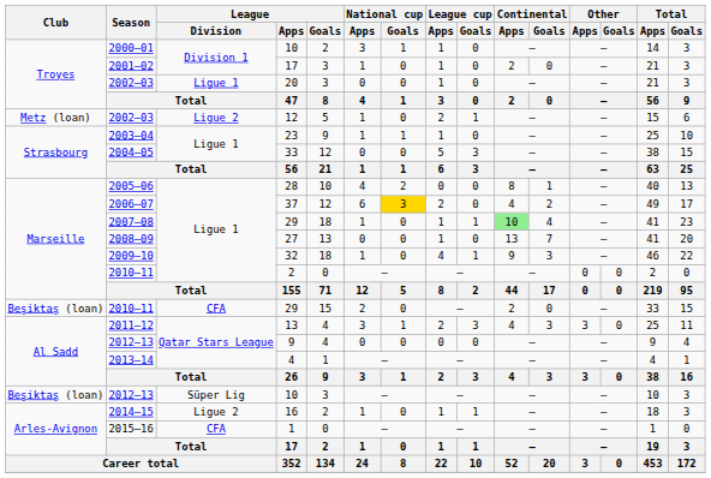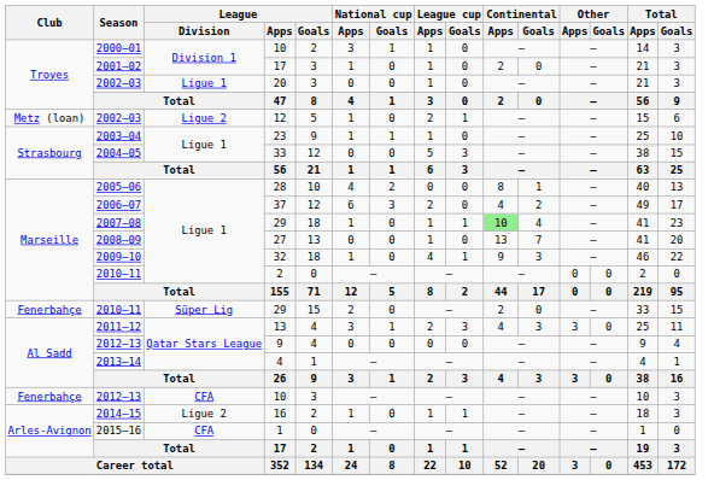 <table class="wikitable" style="text-align:center">
 <tr>
 <th rowspan="2">Club</th>
 <th rowspan="2">Season</th>
 <th colspan="3">League</th>
 <th colspan="2">National cup</th>
 <th colspan="2">League cup</th>
 <th colspan="2">Continental</th>
 <th colspan="2">Other</th>
 <th colspan="2">Total</th>
 </tr>
 <tr>
 <th>Division</th>
 <th>Apps</th>
 <th>Goals</th>
 <th>Apps</th>
 <th>Goals</th>
 <th>Apps</th>
 <th>Goals</th>
 <th>Apps</th>
 <th>Goals</th>
 <th>Apps</th>
 <th>Goals</th>
 <th>Apps</th>
 <th>Goals</th>
 </tr>
 <tr>
 <td rowspan="4"><a href='#'>Troyes</a></td>
 <td><a href='#'>2000–01</a></td>
 <td rowspan="2"><a href='#'>Division 1</a></td>
 <td>10</td>
 <td>2</td>
 <td>3</td>
 <td>1</td>
 <td>1</td>
 <td>0</td>
 <td colspan="2">—</td>
 <td colspan="2">—</td>
 <td>14</td>
 <td>3</td>
 </tr>
 <tr>
 <td><a href='#'>2001–02</a></td>
 <td>17</td>
 <td>3</td>
 <td>1</td>
 <td>0</td>
 <td>1</td>
 <td>0</td>
 <td>2</td>
 <td>0</td>
 <td colspan="2">—</td>
 <td>21</td>
 <td>3</td>
 </tr>
 <tr>
 <td><a href='#'>2002–03</a></td>
 <td><a href='#'>Ligue 1</a></td>
 <td>20</td>
 <td>3</td>
 <td>0</td>
 <td>0</td>
 <td>1</td>
 <td>0</td>
 <td colspan="2">—</td>
 <td colspan="2">—</td>
 <td>21</td>
 <td>3</td>
 </tr>
 <tr>
 <th colspan="2">Total</th>
 <th>47</th>
 <th>8</th>
 <th>4</th>
 <th>1</th>
 <th>3</th>
 <th>0</th>
 <th>2</th>
 <th>0</th>
 <th colspan="2">—</th>
 <th>56</th>
 <th>9</th>
 </tr>
 <tr>
 <td><a href='#'>Metz</a> (loan)</td>
 <td><a href='#'>2002–03</a></td>
 <td><a href='#'>Ligue 2</a></td>
 <td>12</td>
 <td>5</td>
 <td>1</td>
 <td>0</td>
 <td>2</td>
 <td>1</td>
 <td colspan="2">—</td>
 <td colspan="2">—</td>
 <td>15</td>
 <td>6</td>
 </tr>
 <tr>
 <td rowspan="3"><a href='#'>Strasbourg</a></td>
 <td><a href='#'>2003–04</a></td>
 <td rowspan="2">Ligue 1</td>
 <td>23</td>
 <td>9</td>
 <td>1</td>
 <td>1</td>
 <td>1</td>
 <td>0</td>
 <td colspan="2">—</td>
 <td colspan="2">—</td>
 <td>25</td>
 <td>10</td>
 </tr>
 <tr>
 <td><a href='#'>2004–05</a></td>
 <td>33</td>
 <td>12</td>
 <td>0</td>
 <td>0</td>
 <td>5</td>
 <td>3</td>
 <td colspan="2">—</td>
 <td colspan="2">—</td>
 <td>38</td>
 <td>15</td>
 </tr>
 <tr>
 <th colspan="2">Total</th>
 <th>56</th>
 <th>21</th>
 <th>1</th>
 <th>1</th>
 <th>6</th>
 <th>3</th>
 <th colspan="2">—</th>
 <th colspan="2">—</th>
 <th>63</th>
 <th>25</th>
 </tr>
 <tr>
 <td rowspan="7"><a href='#'>Marseille</a></td>
 <td><a href='#'>2005–06</a></td>
 <td rowspan="6">Ligue 1</td>
 <td>28</td>
 <td>10</td>
 <td>4</td>
 <td>2</td>
 <td>0</td>
 <td>0</td>
 <td>8</td>
 <td>1</td>
 <td colspan="2">—</td>
 <td>40</td>
 <td>13</td>
 </tr>
 <tr>
 <td><a href='#'>2006–07</a></td>
 <td>37</td>
 <td>12</td>
 <td>6</td>
-<td style="background: gold;">3</td>
+<td>3</td>
 <td>2</td>
 <td>0</td>
 <td>4</td>
 <td>2</td>
 <td colspan="2">—</td>
 <td>49</td>
 <td>17</td>
 </tr>
 <tr>
 <td><a href='#'>2007–08</a></td>
 <td>29</td>
 <td>18</td>
 <td>1</td>
 <td>0</td>
 <td>1</td>
 <td>1</td>
 <td style="background: lightgreen;">10</td>
 <td>4</td>
 <td colspan="2">—</td>
 <td>41</td>
 <td>23</td>
 </tr>
 <tr>
 <td><a href='#'>2008–09</a></td>
 <td>27</td>
 <td>13</td>
 <td>0</td>
 <td>0</td>
 <td>1</td>
 <td>0</td>
 <td>13</td>
 <td>7</td>
 <td colspan="2">—</td>
 <td>41</td>
 <td>20</td>
 </tr>
 <tr>
 <td><a href='#'>2009–10</a></td>
 <td>32</td>
 <td>18</td>
 <td>1</td>
 <td>0</td>
 <td>4</td>
 <td>1</td>
 <td>9</td>
 <td>3</td>
 <td colspan="2">—</td>
 <td>46</td>
 <td>22</td>
 </tr>
 <tr>
 <td><a href='#'>2010–11</a></td>
 <td>2</td>
 <td>0</td>
 <td colspan="2">—</td>
 <td colspan="2">—</td>
 <td colspan="2">—</td>
 <td>0</td>
 <td>0</td>
 <td>2</td>
 <td>0</td>
 </tr>
 <tr>
 <th colspan="2">Total</th>
 <th>155</th>
 <th>71</th>
 <th>12</th>
 <th>5</th>
 <th>8</th>
 <th>2</th>
 <th>44</th>
 <th>17</th>
 <th>0</th>
 <th>0</th>
 <th>219</th>
 <th>95</th>
 </tr>
 <tr>
-<td><a href='#'>Beşiktaş</a> (loan)</td>
+<td><a href='#'>Fenerbahçe</a></td>
 <td><a href='#'>2010–11</a></td>
-<td><a href='#'>CFA</a></td>
+<td><a href='#'>Süper Lig</a></td>
 <td>29</td>
 <td>15</td>
 <td>2</td>
 <td>0</td>
 <td colspan="2">—</td>
 <td>2</td>
 <td>0</td>
 <td colspan="2">—</td>
 <td>33</td>
 <td>15</td>
 </tr>
 <tr>
 <td rowspan="4"><a href='#'>Al Sadd</a></td>
 <td><a href='#'>2011–12</a></td>
 <td rowspan="3"><a href='#'>Qatar Stars League</a></td>
 <td>13</td>
 <td>4</td>
 <td>3</td>
 <td>1</td>
 <td>2</td>
 <td>3</td>
 <td>4</td>
 <td>3</td>
 <td>3</td>
 <td>0</td>
 <td>25</td>
 <td>11</td>
 </tr>
 <tr>
 <td><a href='#'>2012–13</a></td>
 <td>9</td>
 <td>4</td>
 <td>0</td>
 <td>0</td>
 <td>0</td>
 <td>0</td>
 <td colspan="2">—</td>
 <td colspan="2">—</td>
 <td>9</td>
 <td>4</td>
 </tr>
 <tr>
 <td><a href='#'>2013–14</a></td>
 <td>4</td>
 <td>1</td>
 <td colspan="2">—</td>
 <td colspan="2">—</td>
 <td colspan="2">—</td>
 <td colspan="2">—</td>
 <td>4</td>
 <td>1</td>
 </tr>
 <tr>
 <th colspan="2">Total</th>
 <th>26</th>
 <th>9</th>
 <th>3</th>
 <th>1</th>
 <th>2</th>
 <th>3</th>
 <th>4</th>
 <th>3</th>
 <th>3</th>
 <th>0</th>
 <th>38</th>
 <th>16</th>
 </tr>
 <tr>
-<td><a href='#'>Beşiktaş</a> (loan)</td>
+<td><a href='#'>Fenerbahçe</a></td>
 <td><a href='#'>2012–13</a></td>
-<td>Süper Lig</td>
+<td><a href='#'>CFA</a></td>
 <td>10</td>
 <td>3</td>
 <td colspan="2">—</td>
 <td colspan="2">—</td>
 <td colspan="2">—</td>
 <td colspan="2">—</td>
 <td>10</td>
 <td>3</td>
 </tr>
 <tr>
 <td rowspan="3"><a href='#'>Arles-Avignon</a></td>
 <td><a href='#'>2014–15</a></td>
 <td>Ligue 2</td>
 <td>16</td>
 <td>2</td>
 <td>1</td>
 <td>0</td>
 <td>1</td>
 <td>1</td>
 <td colspan="2">—</td>
 <td colspan="2">—</td>
 <td>18</td>
 <td>3</td>
 </tr>
 <tr>
 <td>2015–16</td>
 <td><a href='#'>CFA</a></td>
 <td>1</td>
 <td>0</td>
 <td colspan="2">—</td>
 <td colspan="2">—</td>
 <td colspan="2">—</td>
 <td colspan="2">—</td>
 <td>1</td>
 <td>0</td>
 </tr>
 <tr>
 <th colspan="2">Total</th>
 <th>17</th>
 <th>2</th>
 <th>1</th>
 <th>0</th>
 <th>1</th>
 <th>1</th>
 <th colspan="2">—</th>
 <th colspan="2">—</th>
 <th>19</th>
 <th>3</th>
 </tr>
 <tr>
 <th colspan="3">Career total</th>
 <th>352</th>
 <th>134</th>
 <th>24</th>
 <th>8</th>
 <th>22</th>
 <th>10</th>
 <th>52</th>
 <th>20</th>
 <th>3</th>
 <th>0</th>
 <th>453</th>
 <th>172</th>
 </tr>
 <tr>
 </tr>
 </table>
